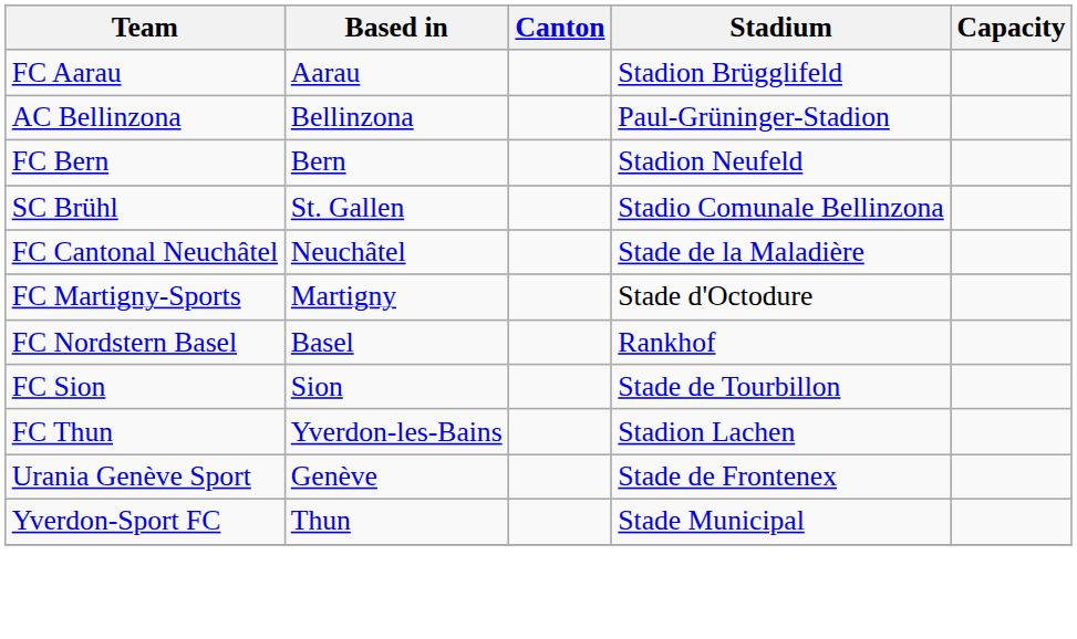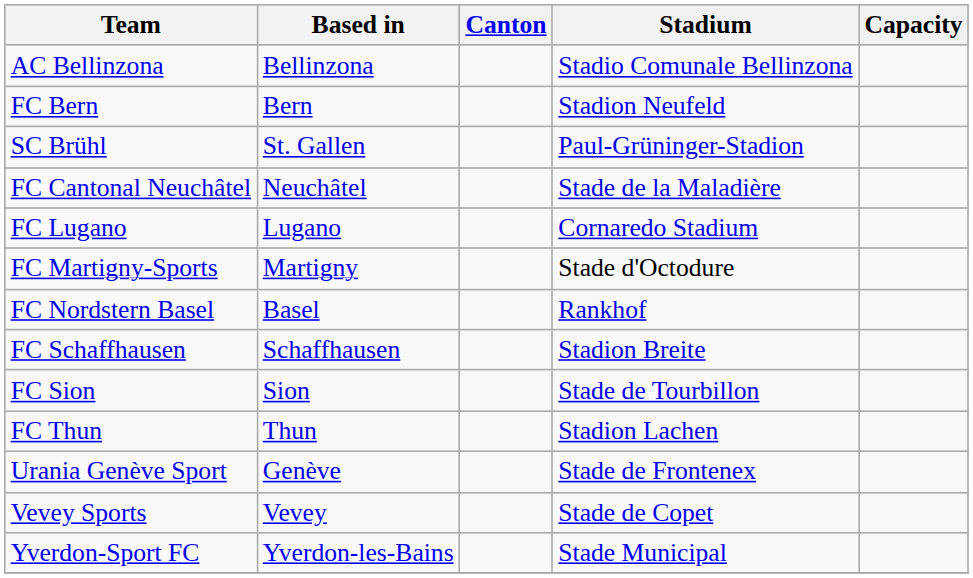 <table class="wikitable sortable" style="text-align: left;">
 <tr>
 <th>Team</th>
 <th>Based in</th>
 <th><a href='#'>Canton</a></th>
 <th>Stadium</th>
 <th>Capacity</th>
 </tr>
 <tr>
-<td><a href='#'>FC Aarau</a></td>
-<td><a href='#'>Aarau</a></td>
-<td></td>
-<td><a href='#'>Stadion Brügglifeld</a></td>
-<td></td>
-</tr>
-<tr>
 <td><a href='#'>AC Bellinzona</a></td>
 <td><a href='#'>Bellinzona</a></td>
 <td></td>
-<td><a href='#'>Paul-Grüninger-Stadion</a></td>
+<td><a href='#'>Stadio Comunale Bellinzona</a></td>
 <td></td>
 </tr>
 <tr>
 <td><a href='#'>FC Bern</a></td>
 <td><a href='#'>Bern</a></td>
 <td></td>
 <td><a href='#'>Stadion Neufeld</a></td>
 <td></td>
 </tr>
 <tr>
 <td><a href='#'>SC Brühl</a></td>
 <td><a href='#'>St. Gallen</a></td>
 <td></td>
-<td><a href='#'>Stadio Comunale Bellinzona</a></td>
+<td><a href='#'>Paul-Grüninger-Stadion</a></td>
 <td></td>
 </tr>
 <tr>
 <td><a href='#'>FC Cantonal Neuchâtel</a></td>
 <td><a href='#'>Neuchâtel</a></td>
 <td></td>
 <td><a href='#'>Stade de la Maladière</a></td>
+<td></td>
+</tr>
+<tr>
+<td><a href='#'>FC Lugano</a></td>
+<td><a href='#'>Lugano</a></td>
+<td></td>
+<td><a href='#'>Cornaredo Stadium</a></td>
 <td></td>
 </tr>
 <tr>
 <td><a href='#'>FC Martigny-Sports</a></td>
 <td><a href='#'>Martigny</a></td>
 <td></td>
 <td>Stade d'Octodure</td>
 <td></td>
 </tr>
 <tr>
 <td><a href='#'>FC Nordstern Basel</a></td>
 <td><a href='#'>Basel</a></td>
 <td></td>
 <td><a href='#'>Rankhof</a></td>
 <td></td>
 </tr>
 <tr>
+<td><a href='#'>FC Schaffhausen</a></td>
+<td><a href='#'>Schaffhausen</a></td>
+<td></td>
+<td><a href='#'>Stadion Breite</a></td>
+<td></td>
+</tr>
+<tr>
 <td><a href='#'>FC Sion</a></td>
 <td><a href='#'>Sion</a></td>
 <td></td>
 <td><a href='#'>Stade de Tourbillon</a></td>
 <td></td>
 </tr>
 <tr>
 <td><a href='#'>FC Thun</a></td>
-<td><a href='#'>Yverdon-les-Bains</a></td>
+<td><a href='#'>Thun</a></td>
 <td></td>
 <td><a href='#'>Stadion Lachen</a></td>
 <td></td>
 </tr>
 <tr>
 <td><a href='#'>Urania Genève Sport</a></td>
 <td><a href='#'>Genève</a></td>
 <td></td>
 <td><a href='#'>Stade de Frontenex</a></td>
 <td></td>
 </tr>
 <tr>
+<td><a href='#'>Vevey Sports</a></td>
+<td><a href='#'>Vevey</a></td>
+<td></td>
+<td><a href='#'>Stade de Copet</a></td>
+<td></td>
+</tr>
+<tr>
 <td><a href='#'>Yverdon-Sport FC</a></td>
-<td><a href='#'>Thun</a></td>
+<td><a href='#'>Yverdon-les-Bains</a></td>
 <td></td>
 <td><a href='#'>Stade Municipal</a></td>
 <td></td>
 </tr>
 <tr>
 </tr>
 </table>
